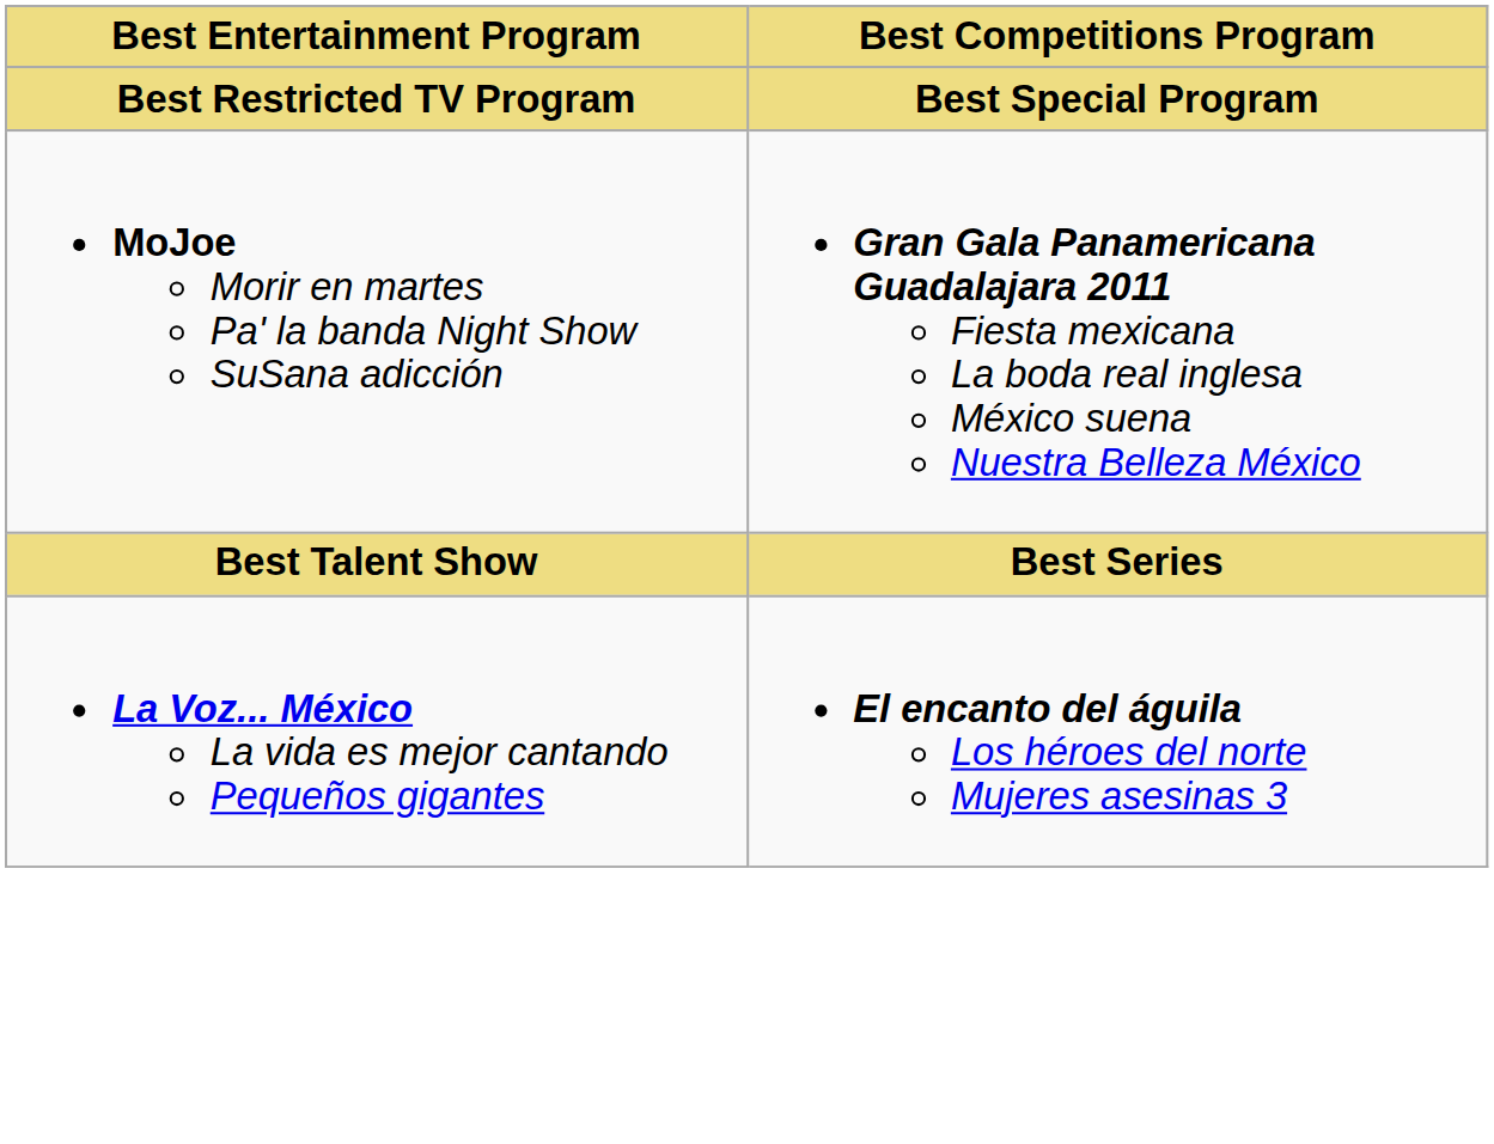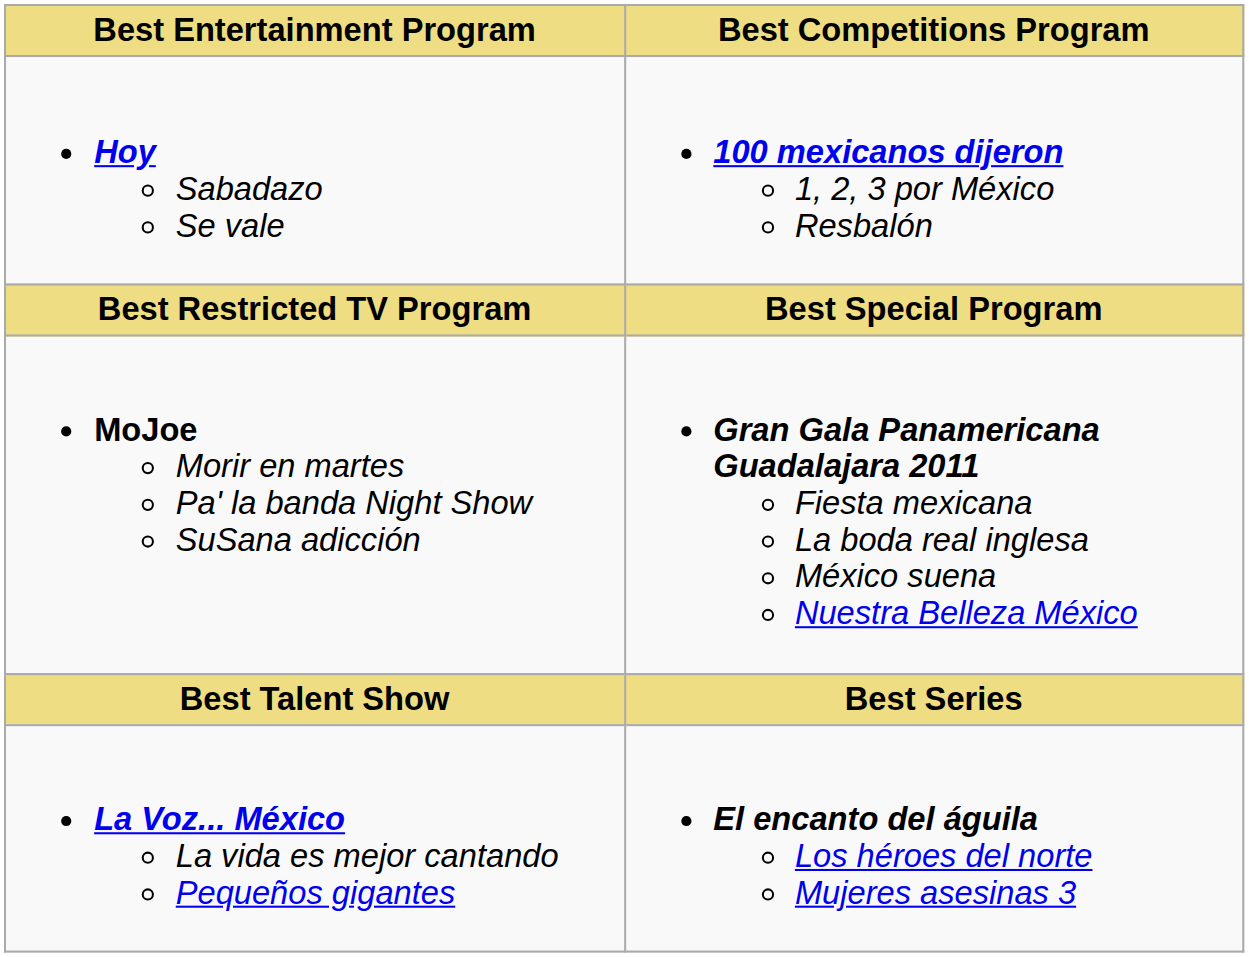 <table class="wikitable">
 <tr>
 <th style="background:#EEDD82; width:50%">Best Entertainment Program</th>
 <th style="background:#EEDD82; width:50%">Best Competitions Program</th>
+</tr>
+<tr>
+<td valign="top"><br><ul><li><strong><em><a href='#'>Hoy</a></em></strong><ul><li><em>Sabadazo</em></li><li><em>Se vale</em></li></ul></li></ul></td>
+<td valign="top"><br><ul><li><strong><em><a href='#'>100 mexicanos dijeron</a></em></strong><ul><li><em>1, 2, 3 por México</em></li><li><em>Resbalón</em></li></ul></li></ul></td>
 </tr>
 <tr>
 <th style="background:#EEDD82; width:50%">Best Restricted TV Program</th>
 <th style="background:#EEDD82; width:50%">Best Special Program</th>
 </tr>
 <tr>
 <td valign="top"><br><ul><li><strong>MoJoe</strong><ul><li><em>Morir en martes</em></li><li><em>Pa' la banda Night Show</em></li><li><em>SuSana adicción</em></li></ul></li></ul></td>
 <td valign="top"><br><ul><li><strong><em>Gran Gala Panamericana Guadalajara 2011</em></strong><ul><li><em>Fiesta mexicana</em></li><li><em>La boda real inglesa</em></li><li><em>México suena</em></li><li><em><a href='#'>Nuestra Belleza México</a></em></li></ul></li></ul></td>
 </tr>
 <tr>
 <th style="background:#EEDD82; width:50%">Best Talent Show</th>
 <th style="background:#EEDD82; width:50%">Best Series</th>
 </tr>
 <tr>
 <td valign="top"><br><ul><li><strong><em><a href='#'>La Voz... México</a></em></strong><ul><li><em>La vida es mejor cantando</em></li><li><em><a href='#'>Pequeños gigantes</a></em></li></ul></li></ul></td>
 <td valign="top"><br><ul><li><strong><em>El encanto del águila</em></strong><ul><li><em><a href='#'>Los héroes del norte</a></em></li><li><em><a href='#'>Mujeres asesinas 3</a></em></li></ul></li></ul></td>
 </tr>
 </table>
